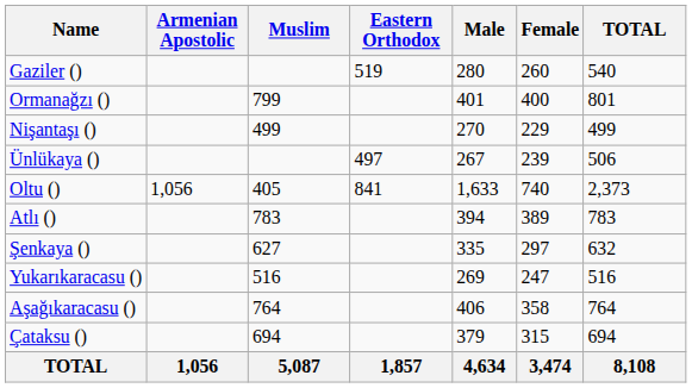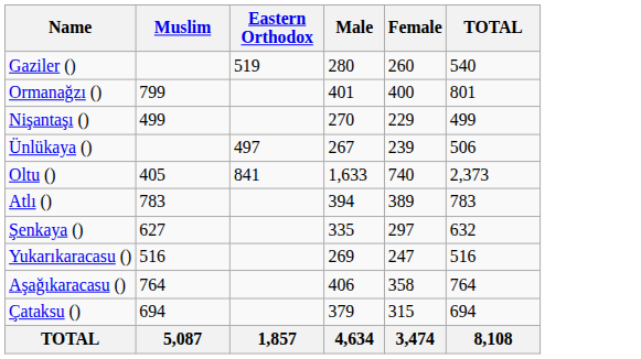 <table class="wikitable">
 <tr>
 <th>Name</th>
-<th style=width:5em><a href='#'>Armenian Apostolic</a></th>
 <th style=width:5em><a href='#'>Muslim</a></th>
 <th style=width:5em><a href='#'>Eastern Orthodox</a></th>
 <th style=width:3em>Male</th>
 <th style=width:3em>Female</th>
 <th style=width:5em>TOTAL</th>
 </tr>
 <tr>
 <td><a href='#'>Gaziler</a> ()</td>
 <td></td>
-<td></td>
 <td>519</td>
 <td>280</td>
 <td>260</td>
 <td>540</td>
 </tr>
 <tr>
 <td><a href='#'>Ormanağzı</a> ()</td>
-<td></td>
 <td>799</td>
 <td></td>
 <td>401</td>
 <td>400</td>
 <td>801</td>
 </tr>
 <tr>
 <td><a href='#'>Nişantaşı</a> ()</td>
-<td></td>
 <td>499</td>
 <td></td>
 <td>270</td>
 <td>229</td>
 <td>499</td>
 </tr>
 <tr>
 <td><a href='#'>Ünlükaya</a> ()</td>
 <td></td>
-<td></td>
 <td>497</td>
 <td>267</td>
 <td>239</td>
 <td>506</td>
 </tr>
 <tr>
 <td><a href='#'>Oltu</a> ()</td>
-<td>1,056</td>
 <td>405</td>
 <td>841</td>
 <td>1,633</td>
 <td>740</td>
 <td>2,373</td>
 </tr>
 <tr>
 <td><a href='#'>Atlı</a> ()</td>
-<td></td>
 <td>783</td>
 <td></td>
 <td>394</td>
 <td>389</td>
 <td>783</td>
 </tr>
 <tr>
 <td><a href='#'>Şenkaya</a> ()</td>
-<td></td>
 <td>627</td>
 <td></td>
 <td>335</td>
 <td>297</td>
 <td>632</td>
 </tr>
 <tr>
 <td><a href='#'>Yukarıkaracasu</a> ()</td>
-<td></td>
 <td>516</td>
 <td></td>
 <td>269</td>
 <td>247</td>
 <td>516</td>
 </tr>
 <tr>
 <td><a href='#'>Aşağıkaracasu</a> ()</td>
-<td></td>
 <td>764</td>
 <td></td>
 <td>406</td>
 <td>358</td>
 <td>764</td>
 </tr>
 <tr>
 <td><a href='#'>Çataksu</a> ()</td>
-<td></td>
 <td>694</td>
 <td></td>
 <td>379</td>
 <td>315</td>
 <td>694</td>
 </tr>
 <tr>
 <th>TOTAL</th>
-<th>1,056</th>
 <th>5,087</th>
 <th>1,857</th>
 <th>4,634</th>
 <th>3,474</th>
 <th>8,108</th>
 </tr>
 </table>
